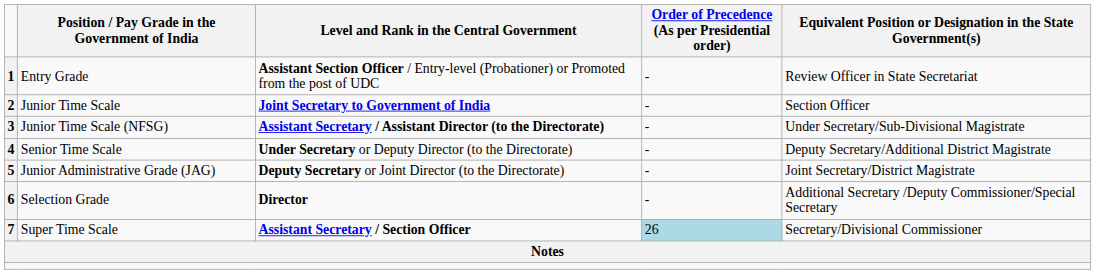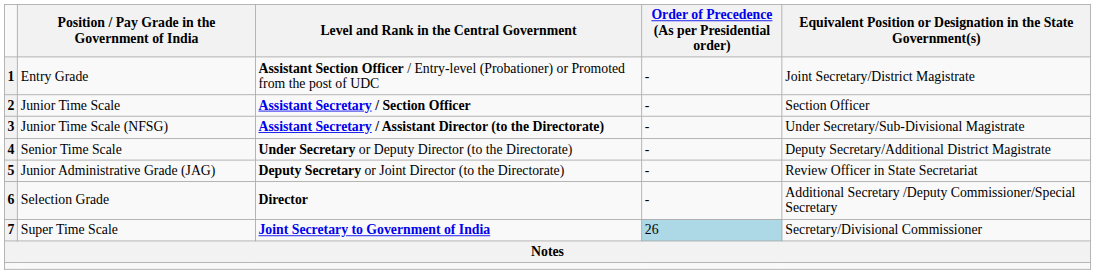 <table class="wikitable" style="margin:auto;">
 <tr>
 <td></td>
 <th scope="col">Position / Pay Grade in the Government of India</th>
 <th scope="col">Level and Rank in the Central Government</th>
 <th scope="col"><a href='#'>Order of Precedence</a> <br>(As per Presidential order)</th>
 <th scope="col">Equivalent Position or Designation in the State Government(s)</th>
 </tr>
 <tr>
 <th scope="row">1</th>
 <td>Entry Grade</td>
 <td><strong>Assistant Section Officer</strong> / Entry-level (Probationer) or Promoted from the post of UDC</td>
 <td>-</td>
-<td>Review Officer in State Secretariat</td>
+<td>Joint Secretary/District Magistrate</td>
 </tr>
 <tr>
 <th scope="row">2</th>
 <td>Junior Time Scale</td>
-<td><strong><a href='#'>Joint Secretary to Government of India</a></strong></td>
+<td><strong><a href='#'>Assistant Secretary</a> / Section Officer </strong></td>
 <td>-</td>
 <td>Section Officer</td>
 </tr>
 <tr>
 <th scope="row">3</th>
 <td>Junior Time Scale (NFSG)</td>
 <td><strong><a href='#'>Assistant Secretary</a> / Assistant Director (to the Directorate)</strong></td>
 <td>-</td>
 <td>Under Secretary/Sub-Divisional Magistrate</td>
 </tr>
 <tr>
 <th scope="row">4</th>
 <td>Senior Time Scale</td>
 <td><strong>Under Secretary</strong> or Deputy Director (to the Directorate)</td>
 <td>-</td>
 <td>Deputy Secretary/Additional District Magistrate</td>
 </tr>
 <tr>
 <th scope="row">5</th>
 <td>Junior Administrative Grade (JAG)</td>
 <td><strong>Deputy Secretary</strong> or Joint Director (to the Directorate)</td>
 <td>-</td>
-<td>Joint Secretary/District Magistrate</td>
+<td>Review Officer in State Secretariat</td>
 </tr>
 <tr>
 <th scope="row">6</th>
 <td>Selection Grade</td>
 <td><strong>Director</strong></td>
 <td>-</td>
 <td>Additional Secretary /Deputy Commissioner/Special Secretary</td>
 </tr>
 <tr>
 <th scope="row">7</th>
 <td>Super Time Scale</td>
-<td><strong><a href='#'>Assistant Secretary</a> / Section Officer </strong></td>
+<td><strong><a href='#'>Joint Secretary to Government of India</a></strong></td>
 <td style="background: lightblue;">26</td>
 <td>Secretary/Divisional Commissioner</td>
 </tr>
 <tr>
 <th colspan="6">Notes</th>
 </tr>
 <tr>
 <td colspan="6"></td>
 </tr>
 </table>
